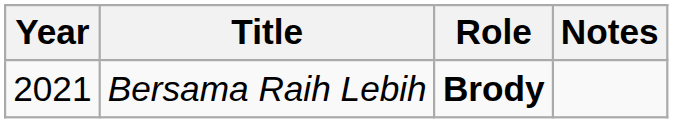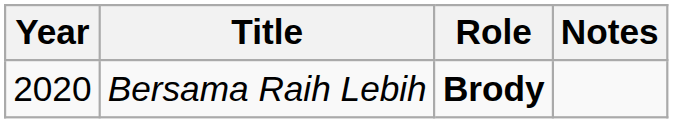 <table class="wikitable sortable">
 <tr>
 <th>Year</th>
 <th>Title</th>
 <th>Role</th>
 <th>Notes</th>
 </tr>
 <tr>
-<td>2021</td>
+<td>2020</td>
 <td><em>Bersama Raih Lebih</em></td>
 <td><strong>Brody</strong></td>
 <td></td>
 </tr>
 </table>
